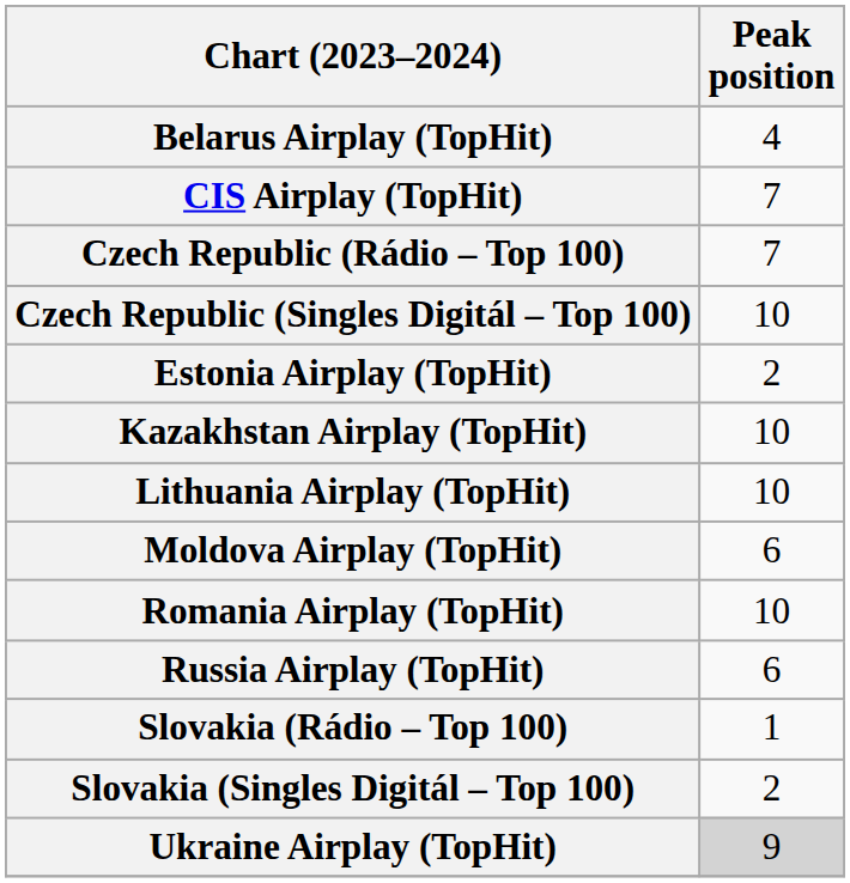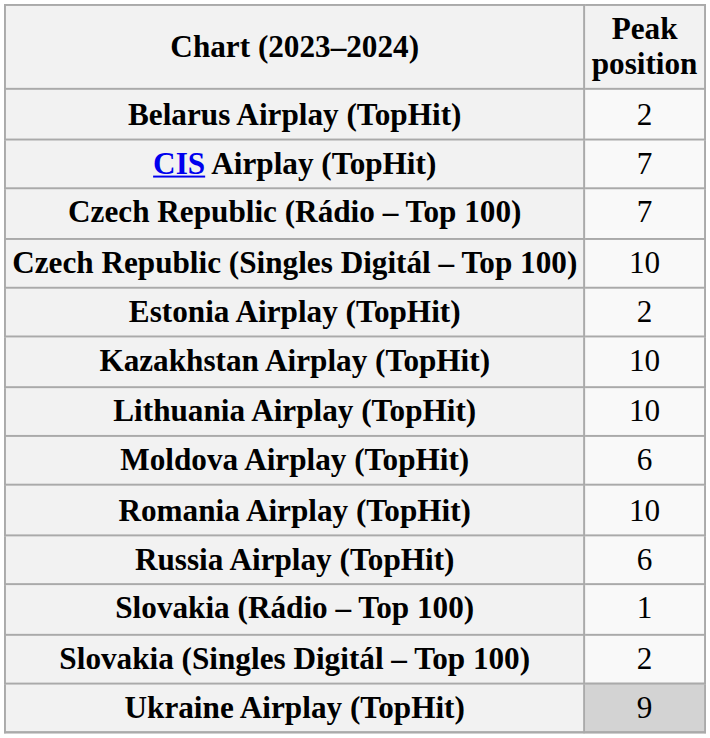 <table class="wikitable plainrowheaders sortable" style="text-align:center">
 <tr>
 <th scope="col">Chart (2023–2024)</th>
 <th scope="col">Peak<br>position</th>
 </tr>
 <tr>
 <th scope="row">Belarus Airplay (TopHit)</th>
-<td>4</td>
+<td>2</td>
 </tr>
 <tr>
 <th scope="row"><a href='#'>CIS</a> Airplay (TopHit)</th>
 <td>7</td>
 </tr>
 <tr>
 <th scope="row">Czech Republic (Rádio – Top 100)</th>
 <td>7</td>
 </tr>
 <tr>
 <th scope="row">Czech Republic (Singles Digitál – Top 100)</th>
 <td>10</td>
 </tr>
 <tr>
 <th scope="row">Estonia Airplay (TopHit)</th>
 <td>2</td>
 </tr>
 <tr>
 <th scope="row">Kazakhstan Airplay (TopHit)</th>
 <td>10</td>
 </tr>
 <tr>
 <th scope="row">Lithuania Airplay (TopHit)</th>
 <td>10</td>
 </tr>
 <tr>
 <th scope="row">Moldova Airplay (TopHit)</th>
 <td>6</td>
 </tr>
 <tr>
 <th scope="row">Romania Airplay (TopHit)</th>
 <td>10</td>
 </tr>
 <tr>
 <th scope="row">Russia Airplay (TopHit)</th>
 <td>6</td>
 </tr>
 <tr>
 <th scope="row">Slovakia (Rádio – Top 100)</th>
 <td>1</td>
 </tr>
 <tr>
 <th scope="row">Slovakia (Singles Digitál – Top 100)</th>
 <td>2</td>
 </tr>
 <tr>
 <th scope="row">Ukraine Airplay (TopHit)</th>
 <td style="background: lightgrey;">9</td>
 </tr>
 <tr>
 </tr>
 </table>
